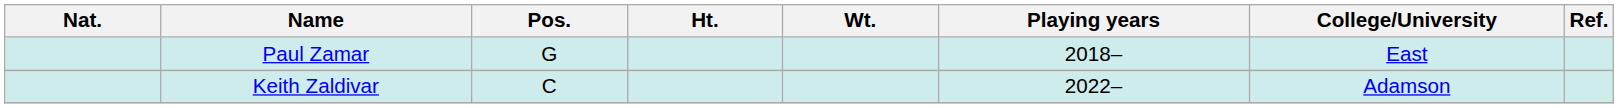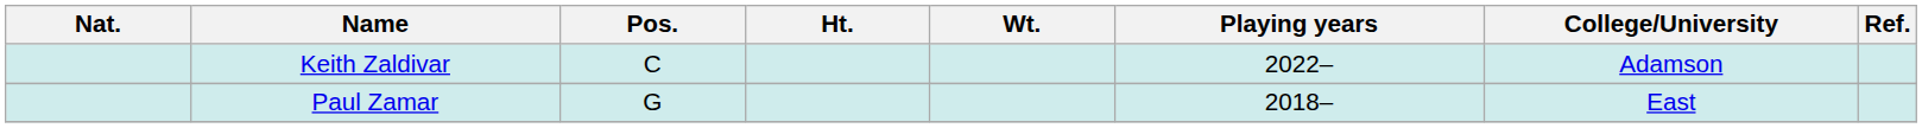 <table class="wikitable" style="text-align:center;">
 <tr>
 <th scope="col" width="10%">Nat.</th>
 <th scope="col" width="20%">Name</th>
 <th scope="col" width="10%">Pos.</th>
 <th scope="col" width="10%">Ht.</th>
 <th scope="col" width="10%">Wt.</th>
 <th scope="col" width="20%">Playing years</th>
 <th scope="col" width="20%">College/University</th>
 <th scope="col" width="5%">Ref.</th>
 </tr>
 <tr align="center" bgcolor="#CFECEC" width="20">
 <td></td>
+<td><a href='#'>Keith Zaldivar</a></td>
+<td>C</td>
+<td></td>
+<td></td>
+<td>2022–</td>
+<td><a href='#'>Adamson</a></td>
+<td></td>
+</tr>
+<tr>
+</tr>
+<tr align="center" bgcolor="#CFECEC" width="20">
+<td></td>
 <td><a href='#'>Paul Zamar</a></td>
 <td>G</td>
 <td></td>
 <td></td>
 <td>2018–</td>
 <td><a href='#'>East</a></td>
 <td></td>
 </tr>
 <tr>
 </tr>
-<tr align="center" bgcolor="#CFECEC" width="20">
-<td></td>
-<td><a href='#'>Keith Zaldivar</a></td>
-<td>C</td>
-<td></td>
-<td></td>
-<td>2022–</td>
-<td><a href='#'>Adamson</a></td>
-<td></td>
-</tr>
-<tr>
-</tr>
 </table>
